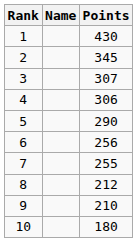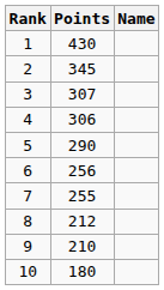 <table class="wikitable">
 <tr>
 <th>Rank</th>
+<th>Points</th>
 <th>Name</th>
-<th>Points</th>
 </tr>
 <tr>
 <td align=center>1</td>
+<td align=center>430</td>
 <td></td>
-<td align=center>430</td>
 </tr>
 <tr>
 <td align=center>2</td>
+<td align=center>345</td>
 <td></td>
-<td align=center>345</td>
 </tr>
 <tr>
 <td align=center>3</td>
+<td align=center>307</td>
 <td></td>
-<td align=center>307</td>
 </tr>
 <tr>
 <td align=center>4</td>
+<td align=center>306</td>
 <td></td>
-<td align=center>306</td>
 </tr>
 <tr>
 <td align=center>5</td>
+<td align=center>290</td>
 <td></td>
-<td align=center>290</td>
 </tr>
 <tr>
 <td align=center>6</td>
+<td align=center>256</td>
 <td></td>
-<td align=center>256</td>
 </tr>
 <tr>
 <td align=center>7</td>
+<td align=center>255</td>
 <td></td>
-<td align=center>255</td>
 </tr>
 <tr>
 <td align=center>8</td>
+<td align=center>212</td>
 <td></td>
-<td align=center>212</td>
 </tr>
 <tr>
 <td align=center>9</td>
+<td align=center>210</td>
 <td></td>
-<td align=center>210</td>
 </tr>
 <tr>
 <td align=center>10</td>
+<td align=center>180</td>
 <td></td>
-<td align=center>180</td>
 </tr>
 </table>
